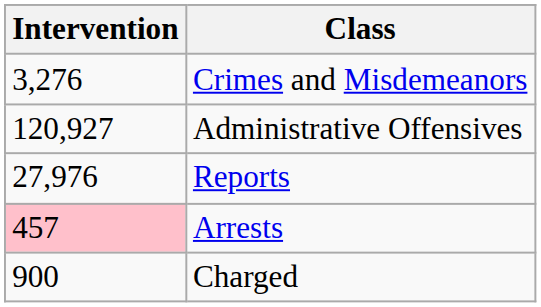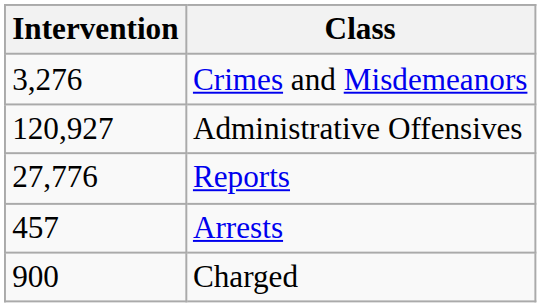 <table class="wikitable">
 <tr>
 <th>Intervention</th>
 <th>Class</th>
 </tr>
 <tr>
 <td>3,276</td>
 <td><a href='#'>Crimes</a> and <a href='#'>Misdemeanors</a></td>
 </tr>
 <tr>
 <td>120,927</td>
 <td>Administrative Offensives</td>
 </tr>
 <tr>
-<td>27,976</td>
+<td>27,776</td>
 <td><a href='#'>Reports</a></td>
 </tr>
 <tr>
-<td style="background: pink;">457</td>
+<td>457</td>
 <td><a href='#'>Arrests</a></td>
 </tr>
 <tr>
 <td>900</td>
 <td>Charged</td>
 </tr>
 </table>
